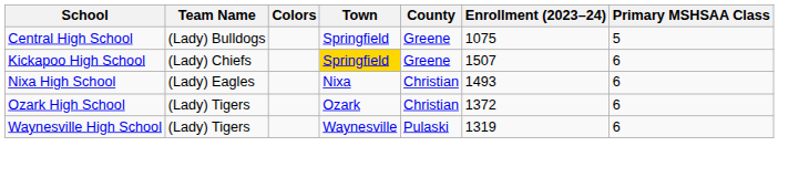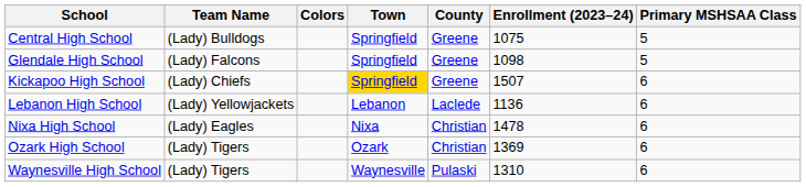 <table class="wikitable" border="1">
 <tr>
 <th>School</th>
 <th>Team Name</th>
 <th>Colors</th>
 <th>Town</th>
 <th>County</th>
 <th>Enrollment (2023–24)</th>
 <th>Primary MSHSAA Class</th>
 </tr>
 <tr>
 <td><a href='#'>Central High School</a></td>
 <td>(Lady) Bulldogs</td>
 <td> </td>
 <td><a href='#'>Springfield</a></td>
 <td><a href='#'>Greene</a></td>
 <td>1075</td>
 <td>5</td>
 </tr>
 <tr>
+<td><a href='#'>Glendale High School</a></td>
+<td>(Lady) Falcons</td>
+<td> </td>
+<td><a href='#'>Springfield</a></td>
+<td><a href='#'>Greene</a></td>
+<td>1098</td>
+<td>5</td>
+</tr>
+<tr>
 <td><a href='#'>Kickapoo High School</a></td>
 <td>(Lady) Chiefs</td>
 <td> </td>
 <td style="background: gold;"><a href='#'>Springfield</a></td>
 <td><a href='#'>Greene</a></td>
 <td>1507</td>
 <td>6</td>
 </tr>
 <tr>
+<td><a href='#'>Lebanon High School</a></td>
+<td>(Lady) Yellowjackets</td>
+<td> </td>
+<td><a href='#'>Lebanon</a></td>
+<td><a href='#'>Laclede</a></td>
+<td>1136</td>
+<td>6</td>
+</tr>
+<tr>
 <td><a href='#'>Nixa High School</a></td>
 <td>(Lady) Eagles</td>
 <td> </td>
 <td><a href='#'>Nixa</a></td>
 <td><a href='#'>Christian</a></td>
-<td>1493</td>
+<td>1478</td>
 <td>6</td>
 </tr>
 <tr>
 <td><a href='#'>Ozark High School</a></td>
 <td>(Lady) Tigers</td>
 <td> </td>
 <td><a href='#'>Ozark</a></td>
 <td><a href='#'>Christian</a></td>
-<td>1372</td>
+<td>1369</td>
 <td>6</td>
 </tr>
 <tr>
 <td><a href='#'>Waynesville High School</a></td>
 <td>(Lady) Tigers</td>
 <td> </td>
 <td><a href='#'>Waynesville</a></td>
 <td><a href='#'>Pulaski</a></td>
-<td>1319</td>
+<td>1310</td>
 <td>6</td>
 </tr>
 </table>
